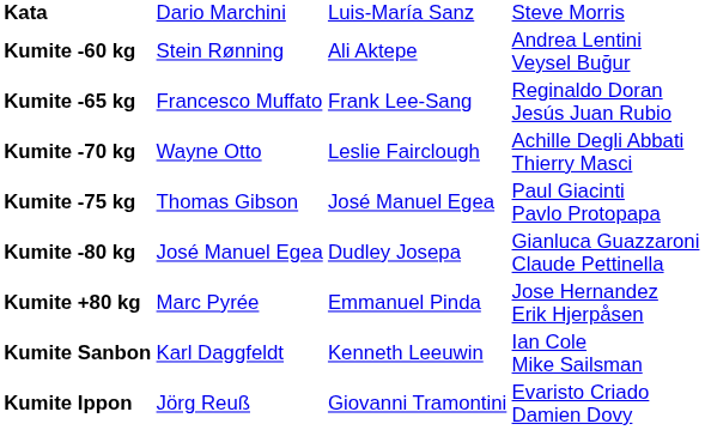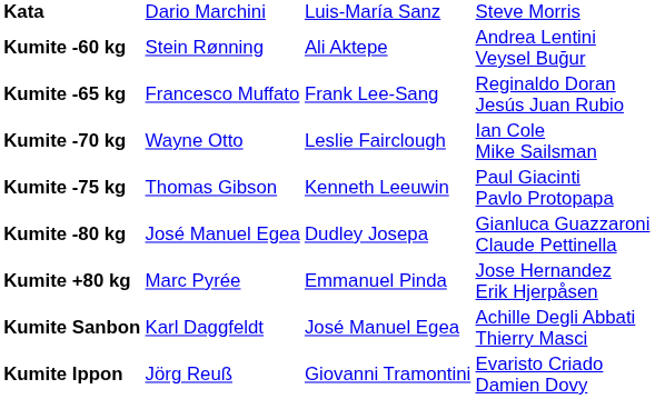 <table>
 <tr>
 <td><strong>Kata</strong></td>
 <td> <a href='#'>Dario Marchini</a></td>
 <td> <a href='#'>Luis-María Sanz</a></td>
 <td> <a href='#'>Steve Morris</a></td>
 </tr>
 <tr>
 <td><strong>Kumite -60 kg</strong></td>
 <td> <a href='#'>Stein Rønning</a></td>
 <td> <a href='#'>Ali Aktepe</a></td>
 <td> <a href='#'>Andrea Lentini</a> <br>  <a href='#'>Veysel Buğur</a></td>
 </tr>
 <tr>
 <td><strong>Kumite -65 kg</strong></td>
 <td> <a href='#'>Francesco Muffato</a></td>
 <td> <a href='#'>Frank Lee-Sang</a></td>
 <td> <a href='#'>Reginaldo Doran</a><br>  <a href='#'>Jesús Juan Rubio</a></td>
 </tr>
 <tr>
 <td><strong>Kumite -70 kg</strong></td>
 <td> <a href='#'>Wayne Otto</a></td>
 <td> <a href='#'>Leslie Fairclough</a></td>
-<td> <a href='#'>Achille Degli Abbati</a> <br>  <a href='#'>Thierry Masci</a></td>
+<td> <a href='#'>Ian Cole</a> <br>  <a href='#'>Mike Sailsman</a></td>
 </tr>
 <tr>
 <td><strong>Kumite -75 kg</strong></td>
 <td> <a href='#'>Thomas Gibson</a></td>
-<td> <a href='#'>José Manuel Egea</a></td>
+<td> <a href='#'>Kenneth Leeuwin</a></td>
 <td> <a href='#'>Paul Giacinti</a> <br>  <a href='#'>Pavlo Protopapa</a></td>
 </tr>
 <tr>
 <td><strong>Kumite -80 kg</strong></td>
 <td> <a href='#'>José Manuel Egea</a></td>
 <td> <a href='#'>Dudley Josepa</a></td>
 <td> <a href='#'>Gianluca Guazzaroni</a> <br>  <a href='#'>Claude Pettinella</a></td>
 </tr>
 <tr>
 <td><strong>Kumite +80 kg</strong></td>
 <td> <a href='#'>Marc Pyrée</a></td>
 <td> <a href='#'>Emmanuel Pinda</a></td>
 <td> <a href='#'>Jose Hernandez</a> <br>  <a href='#'>Erik Hjerpåsen</a></td>
 </tr>
 <tr>
 <td><strong>Kumite Sanbon</strong></td>
 <td> <a href='#'>Karl Daggfeldt</a></td>
-<td> <a href='#'>Kenneth Leeuwin</a></td>
-<td> <a href='#'>Ian Cole</a> <br>  <a href='#'>Mike Sailsman</a></td>
+<td> <a href='#'>José Manuel Egea</a></td>
+<td> <a href='#'>Achille Degli Abbati</a> <br>  <a href='#'>Thierry Masci</a></td>
 </tr>
 <tr>
 <td><strong>Kumite Ippon</strong></td>
 <td> <a href='#'>Jörg Reuß</a></td>
 <td> <a href='#'>Giovanni Tramontini</a></td>
 <td> <a href='#'>Evaristo Criado</a> <br>  <a href='#'>Damien Dovy</a></td>
 </tr>
 </table>
